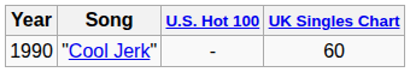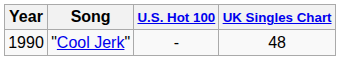 <table class="wikitable">
 <tr>
 <th style="text-align:center;">Year</th>
 <th align="left">Song</th>
 <th style="text-align:center;"><small><a href='#'>U.S. Hot 100</a></small></th>
 <th style="text-align:center;"><small><a href='#'>UK Singles Chart</a></small></th>
 </tr>
 <tr>
 <td style="text-align:center;">1990</td>
 <td align="left">"<a href='#'>Cool Jerk</a>"</td>
 <td style="text-align:center;">-</td>
-<td style="text-align:center;">60</td>
+<td style="text-align:center;">48</td>
 </tr>
 </table>
